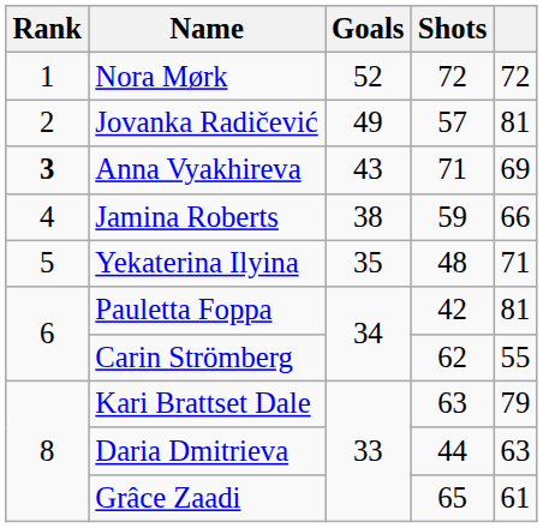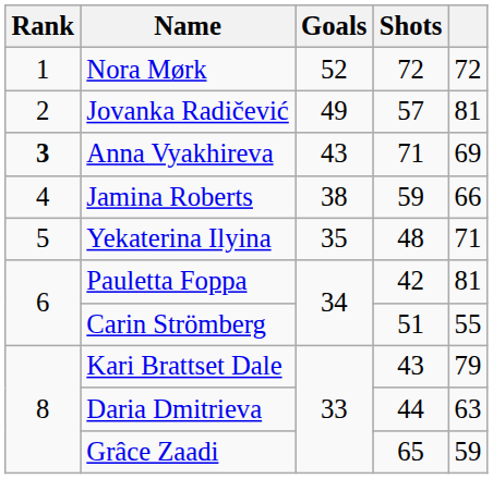 <table class="wikitable sortable" style="text-align: center;">
 <tr>
 <th>Rank</th>
 <th>Name</th>
 <th>Goals</th>
 <th>Shots</th>
 <th></th>
 </tr>
 <tr>
 <td>1</td>
 <td style="text-align: left;"> <a href='#'>Nora Mørk</a></td>
 <td>52</td>
 <td>72</td>
 <td>72</td>
 </tr>
 <tr>
 <td>2</td>
 <td style="text-align: left;"> <a href='#'>Jovanka Radičević</a></td>
 <td>49</td>
 <td>57</td>
 <td>81</td>
 </tr>
 <tr>
 <td><strong>3</strong></td>
 <td style="text-align: left;"> <a href='#'>Anna Vyakhireva</a></td>
 <td>43</td>
 <td>71</td>
 <td>69</td>
 </tr>
 <tr>
 <td>4</td>
 <td style="text-align: left;"> <a href='#'>Jamina Roberts</a></td>
 <td>38</td>
 <td>59</td>
 <td>66</td>
 </tr>
 <tr>
 <td>5</td>
 <td style="text-align: left;"> <a href='#'>Yekaterina Ilyina</a></td>
 <td>35</td>
 <td>48</td>
 <td>71</td>
 </tr>
 <tr>
 <td rowspan="2">6</td>
 <td style="text-align: left;"> <a href='#'>Pauletta Foppa</a></td>
 <td rowspan="2">34</td>
 <td>42</td>
 <td>81</td>
 </tr>
 <tr>
 <td style="text-align: left;"> <a href='#'>Carin Strömberg</a></td>
-<td>62</td>
+<td>51</td>
 <td>55</td>
 </tr>
 <tr>
 <td rowspan="3">8</td>
 <td style="text-align: left;"> <a href='#'>Kari Brattset Dale</a></td>
 <td rowspan="3">33</td>
-<td>63</td>
+<td>43</td>
 <td>79</td>
 </tr>
 <tr>
 <td style="text-align: left;"> <a href='#'>Daria Dmitrieva</a></td>
 <td>44</td>
 <td>63</td>
 </tr>
 <tr>
 <td style="text-align: left;"> <a href='#'>Grâce Zaadi</a></td>
 <td>65</td>
-<td>61</td>
+<td>59</td>
 </tr>
 </table>
